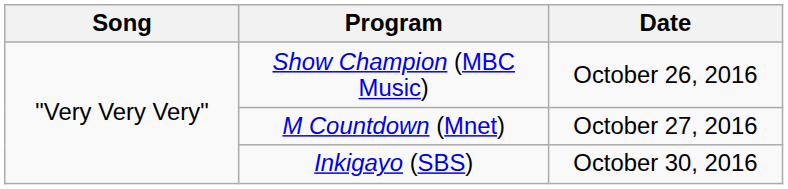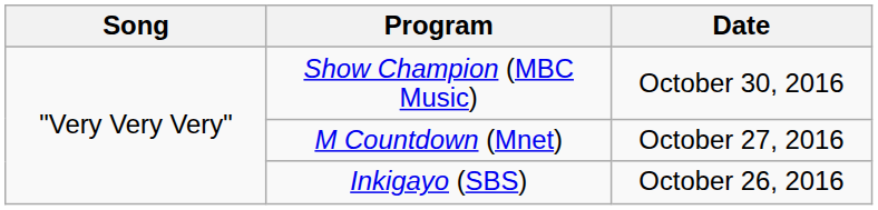 <table class="wikitable" style="text-align:center">
 <tr>
 <th style="width:150px;">Song</th>
 <th style="width:200px;">Program</th>
 <th style="width:150px;">Date</th>
 </tr>
 <tr>
 <td rowspan="3">"Very Very Very"</td>
 <td><em><a href='#'>Show Champion</a></em> (<a href='#'>MBC Music</a>)</td>
-<td>October 26, 2016</td>
+<td>October 30, 2016</td>
 </tr>
 <tr>
 <td><em><a href='#'>M Countdown</a></em> (<a href='#'>Mnet</a>)</td>
 <td>October 27, 2016</td>
 </tr>
 <tr>
 <td><em><a href='#'>Inkigayo</a></em> (<a href='#'>SBS</a>)</td>
-<td>October 30, 2016</td>
+<td>October 26, 2016</td>
 </tr>
 </table>
